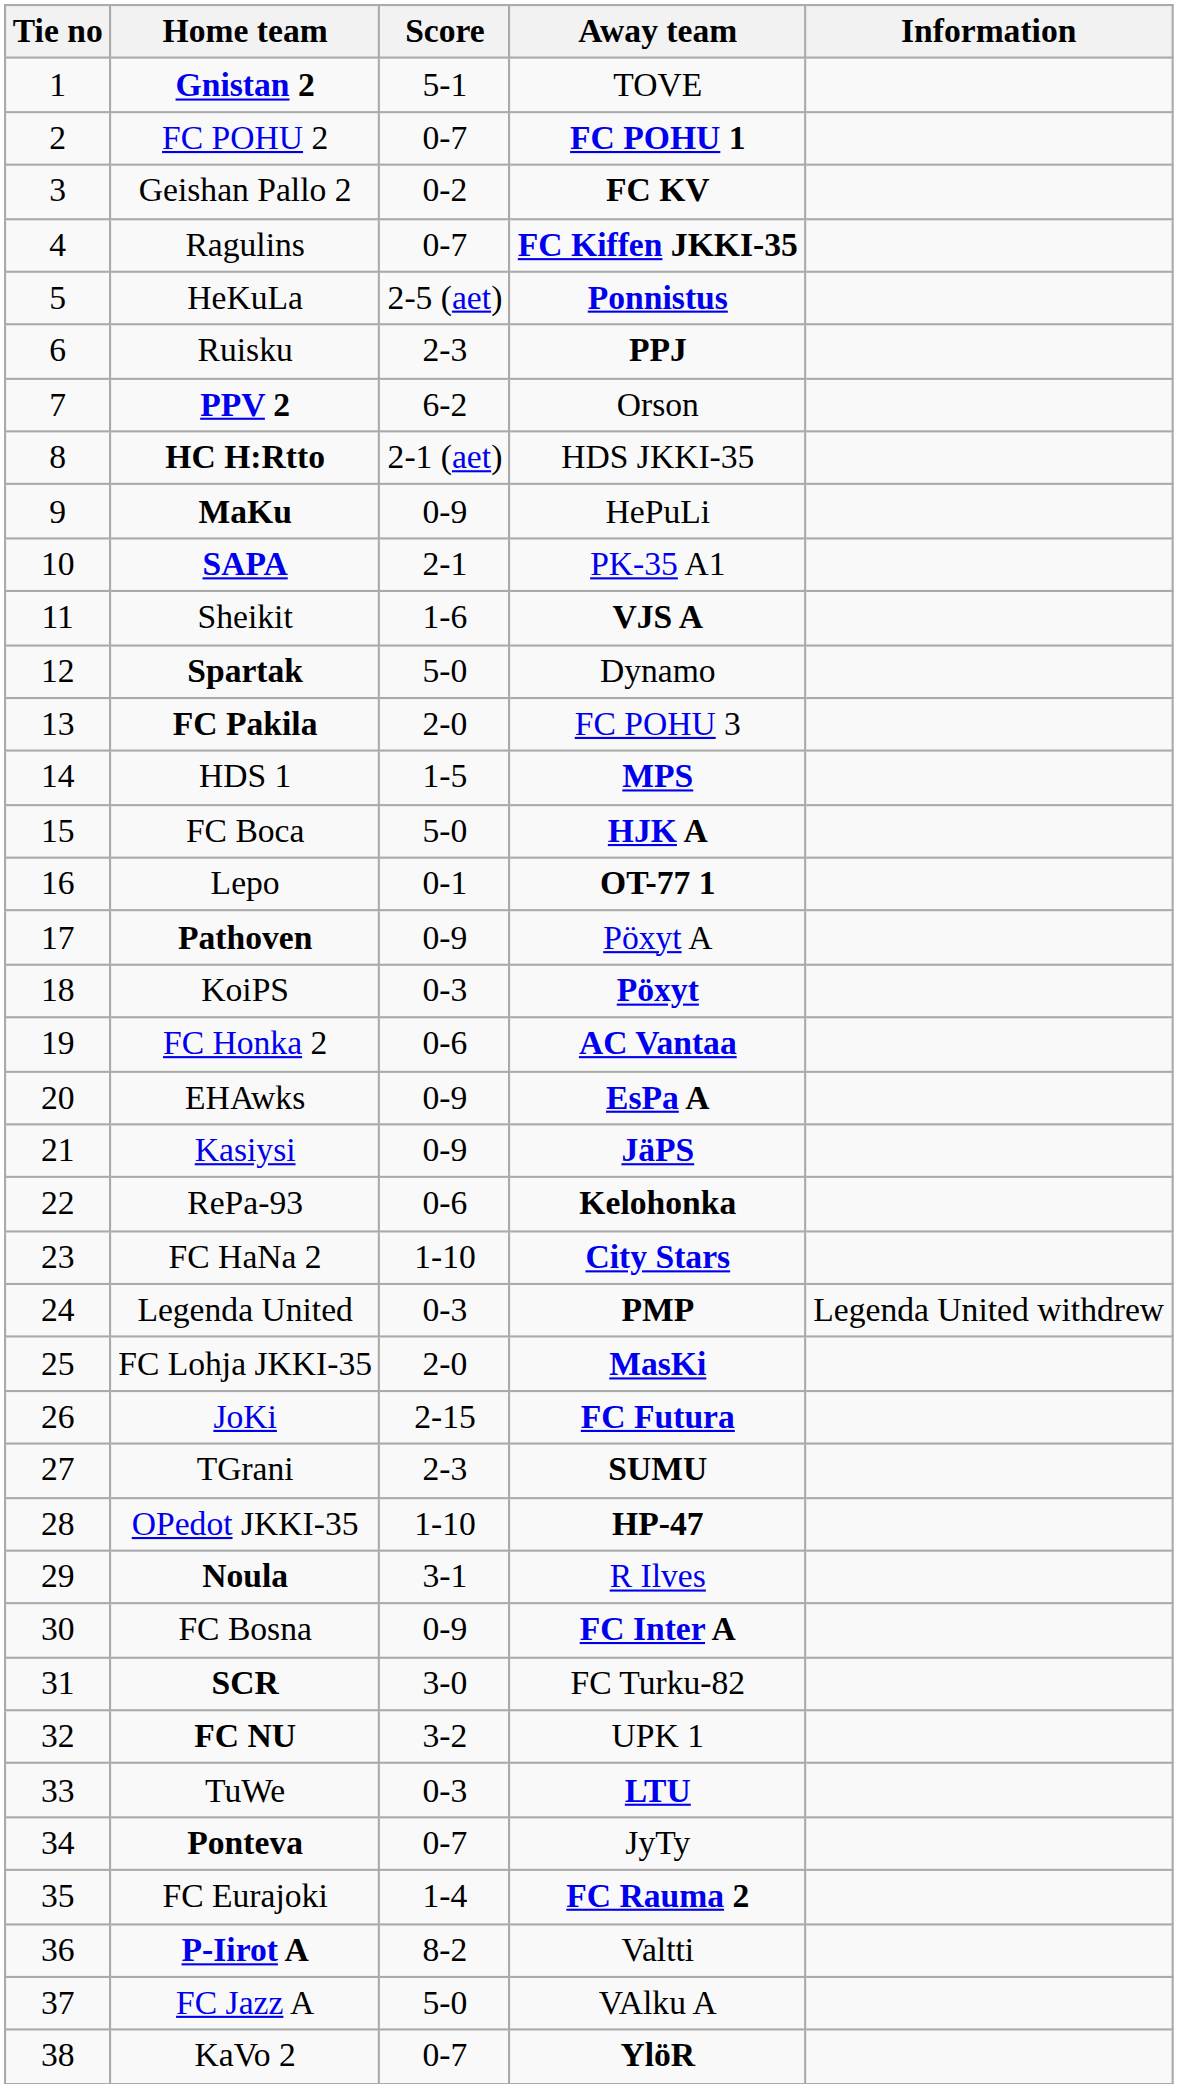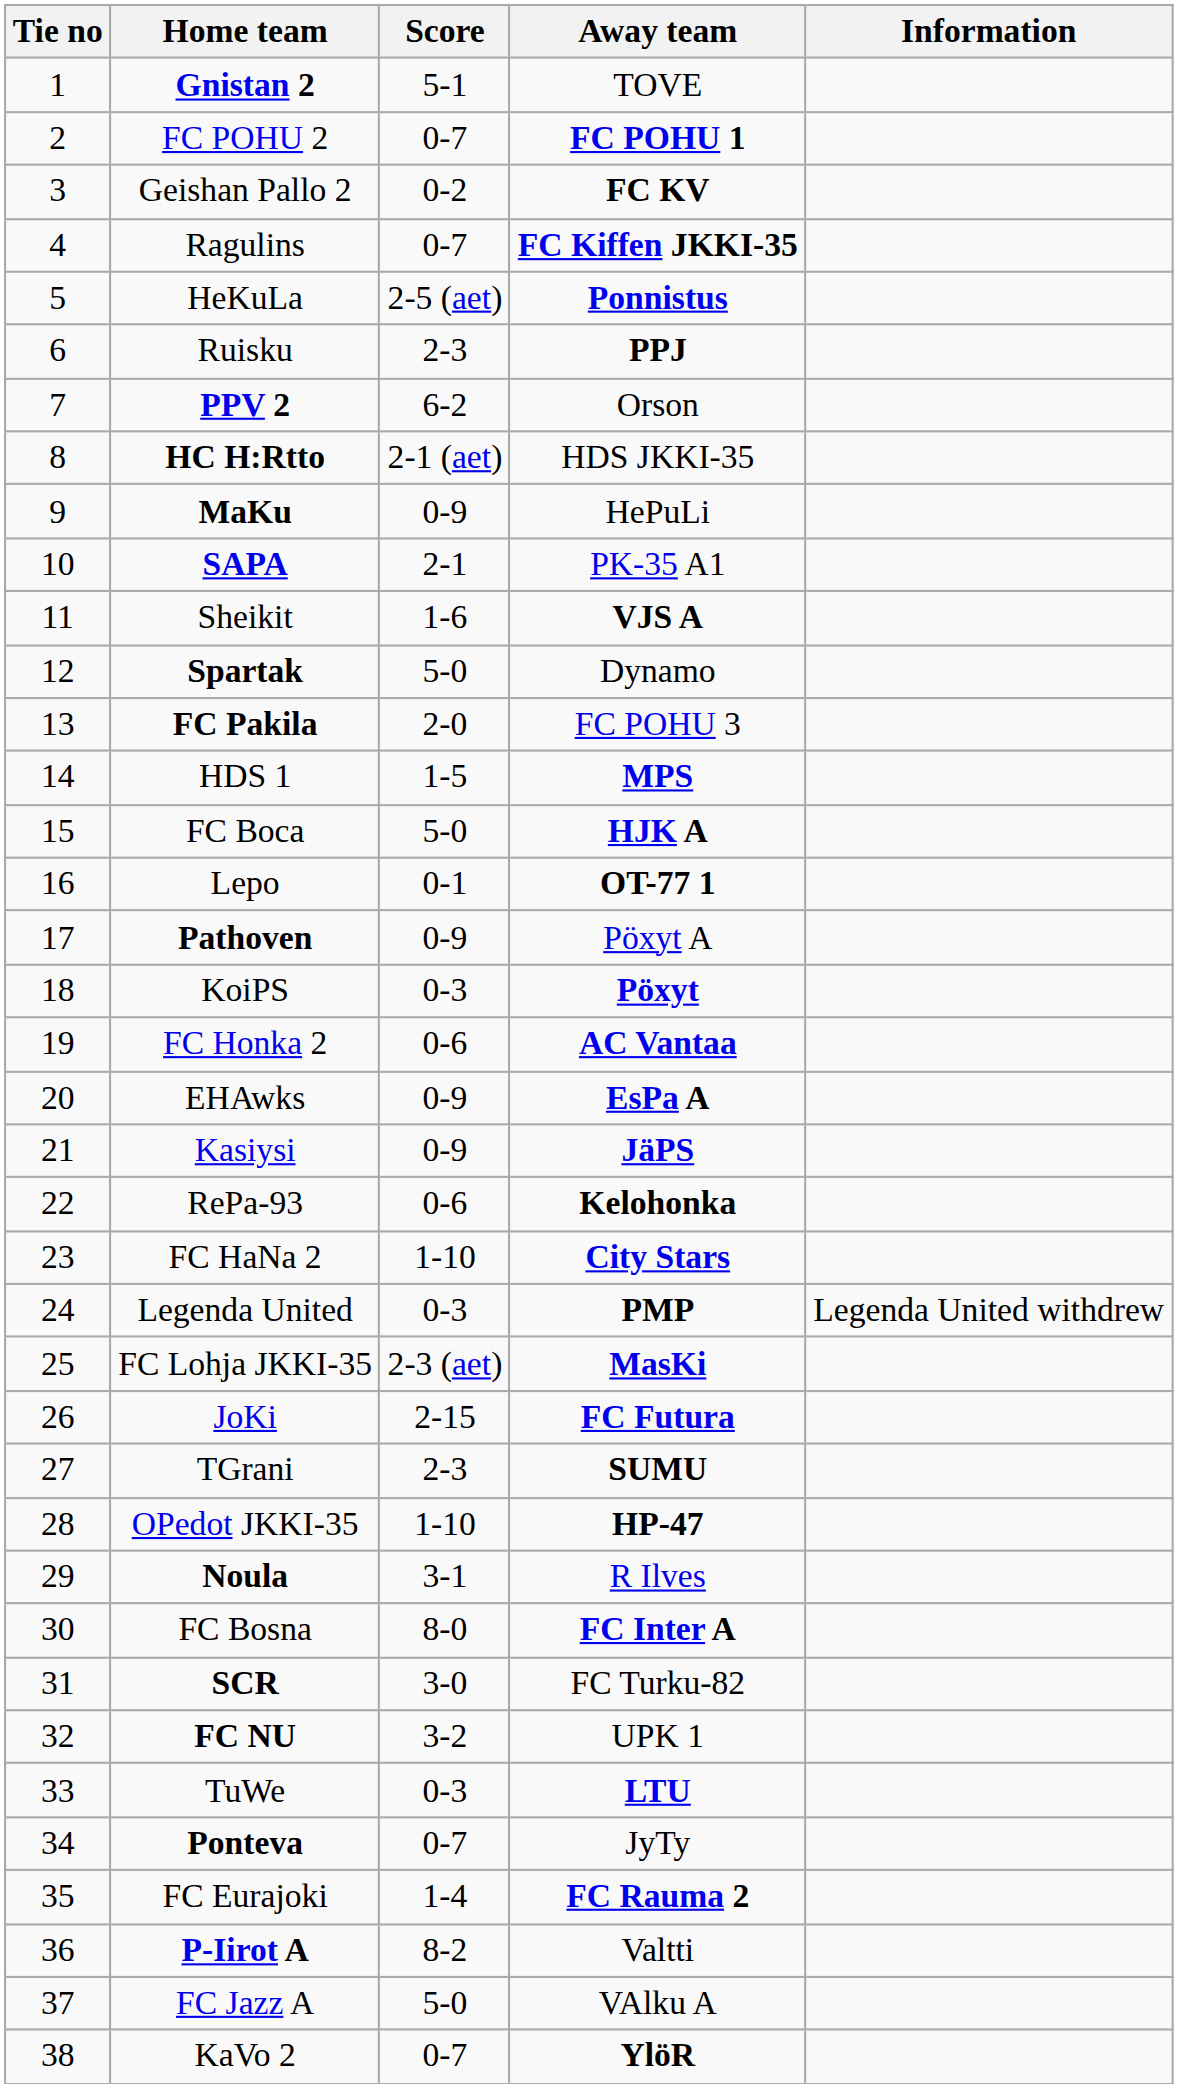 <table class="wikitable" style="text-align:center">
 <tr>
 <th style= width="40px">Tie no</th>
 <th style= width="150px">Home team</th>
 <th style= width="60px">Score</th>
 <th style= width="150px">Away team</th>
 <th style= width="30px">Information</th>
 </tr>
 <tr>
 <td>1</td>
 <td><strong><a href='#'>Gnistan</a> 2</strong></td>
 <td>5-1</td>
 <td>TOVE</td>
 <td></td>
 </tr>
 <tr>
 <td>2</td>
 <td><a href='#'>FC POHU</a> 2</td>
 <td>0-7</td>
 <td><strong><a href='#'>FC POHU</a> 1</strong></td>
 <td></td>
 </tr>
 <tr>
 <td>3</td>
 <td>Geishan Pallo 2</td>
 <td>0-2</td>
 <td><strong>FC KV</strong></td>
 <td></td>
 </tr>
 <tr>
 <td>4</td>
 <td>Ragulins</td>
 <td>0-7</td>
 <td><strong><a href='#'>FC Kiffen</a> JKKI-35</strong></td>
 <td></td>
 </tr>
 <tr>
 <td>5</td>
 <td>HeKuLa</td>
 <td>2-5 (<a href='#'>aet</a>)</td>
 <td><strong><a href='#'>Ponnistus</a></strong></td>
 <td></td>
 </tr>
 <tr>
 <td>6</td>
 <td>Ruisku</td>
 <td>2-3</td>
 <td><strong>PPJ</strong></td>
 <td></td>
 </tr>
 <tr>
 <td>7</td>
 <td><strong><a href='#'>PPV</a> 2</strong></td>
 <td>6-2</td>
 <td>Orson</td>
 <td></td>
 </tr>
 <tr>
 <td>8</td>
 <td><strong>HC H:Rtto</strong></td>
 <td>2-1 (<a href='#'>aet</a>)</td>
 <td>HDS JKKI-35</td>
 <td></td>
 </tr>
 <tr>
 <td>9</td>
 <td><strong>MaKu</strong></td>
 <td>0-9</td>
 <td>HePuLi</td>
 <td></td>
 </tr>
 <tr>
 <td>10</td>
 <td><strong><a href='#'>SAPA</a></strong></td>
 <td>2-1</td>
 <td><a href='#'>PK-35</a> A1</td>
 <td></td>
 </tr>
 <tr>
 <td>11</td>
 <td>Sheikit</td>
 <td>1-6</td>
 <td><strong>VJS A</strong></td>
 <td></td>
 </tr>
 <tr>
 <td>12</td>
 <td><strong>Spartak</strong></td>
 <td>5-0</td>
 <td>Dynamo</td>
 <td></td>
 </tr>
 <tr>
 <td>13</td>
 <td><strong>FC Pakila</strong></td>
 <td>2-0</td>
 <td><a href='#'>FC POHU</a> 3</td>
 <td></td>
 </tr>
 <tr>
 <td>14</td>
 <td>HDS 1</td>
 <td>1-5</td>
 <td><strong><a href='#'>MPS</a></strong></td>
 <td></td>
 </tr>
 <tr>
 <td>15</td>
 <td>FC Boca</td>
 <td>5-0</td>
 <td><strong><a href='#'>HJK</a> A</strong></td>
 <td></td>
 </tr>
 <tr>
 <td>16</td>
 <td>Lepo</td>
 <td>0-1</td>
 <td><strong>OT-77 1</strong></td>
 <td></td>
 </tr>
 <tr>
 <td>17</td>
 <td><strong>Pathoven</strong></td>
 <td>0-9</td>
 <td><a href='#'>Pöxyt</a> A</td>
 <td></td>
 </tr>
 <tr>
 <td>18</td>
 <td>KoiPS</td>
 <td>0-3</td>
 <td><strong><a href='#'>Pöxyt</a></strong></td>
 <td></td>
 </tr>
 <tr>
 <td>19</td>
 <td><a href='#'>FC Honka</a> 2</td>
 <td>0-6</td>
 <td><strong><a href='#'>AC Vantaa</a></strong></td>
 <td></td>
 </tr>
 <tr>
 <td>20</td>
 <td>EHAwks</td>
 <td>0-9</td>
 <td><strong><a href='#'>EsPa</a> A</strong></td>
 <td></td>
 </tr>
 <tr>
 <td>21</td>
 <td><a href='#'>Kasiysi</a></td>
 <td>0-9</td>
 <td><strong><a href='#'>JäPS</a></strong></td>
 <td></td>
 </tr>
 <tr>
 <td>22</td>
 <td>RePa-93</td>
 <td>0-6</td>
 <td><strong>Kelohonka</strong></td>
 <td></td>
 </tr>
 <tr>
 <td>23</td>
 <td>FC HaNa 2</td>
 <td>1-10</td>
 <td><strong><a href='#'>City Stars</a></strong></td>
 <td></td>
 </tr>
 <tr>
 <td>24</td>
 <td>Legenda United</td>
 <td>0-3</td>
 <td><strong>PMP</strong></td>
 <td>Legenda United withdrew</td>
 </tr>
 <tr>
 <td>25</td>
 <td>FC Lohja JKKI-35</td>
-<td>2-0</td>
+<td>2-3 (<a href='#'>aet</a>)</td>
 <td><strong><a href='#'>MasKi</a></strong></td>
 <td></td>
 </tr>
 <tr>
 <td>26</td>
 <td><a href='#'>JoKi</a></td>
 <td>2-15</td>
 <td><strong><a href='#'>FC Futura</a></strong></td>
 <td></td>
 </tr>
 <tr>
 <td>27</td>
 <td>TGrani</td>
 <td>2-3</td>
 <td><strong>SUMU</strong></td>
 <td></td>
 </tr>
 <tr>
 <td>28</td>
 <td><a href='#'>OPedot</a> JKKI-35</td>
 <td>1-10</td>
 <td><strong>HP-47</strong></td>
 <td></td>
 </tr>
 <tr>
 <td>29</td>
 <td><strong>Noula</strong></td>
 <td>3-1</td>
 <td><a href='#'>R Ilves</a></td>
 <td></td>
 </tr>
 <tr>
 <td>30</td>
 <td>FC Bosna</td>
-<td>0-9</td>
+<td>8-0</td>
 <td><strong><a href='#'>FC Inter</a> A</strong></td>
 <td></td>
 </tr>
 <tr>
 <td>31</td>
 <td><strong>SCR</strong></td>
 <td>3-0</td>
 <td>FC Turku-82</td>
 <td></td>
 </tr>
 <tr>
 <td>32</td>
 <td><strong>FC NU</strong></td>
 <td>3-2</td>
 <td>UPK 1</td>
 <td></td>
 </tr>
 <tr>
 <td>33</td>
 <td>TuWe</td>
 <td>0-3</td>
 <td><strong><a href='#'>LTU</a></strong></td>
 <td></td>
 </tr>
 <tr>
 <td>34</td>
 <td><strong>Ponteva</strong></td>
 <td>0-7</td>
 <td>JyTy</td>
 <td></td>
 </tr>
 <tr>
 <td>35</td>
 <td>FC Eurajoki</td>
 <td>1-4</td>
 <td><strong><a href='#'>FC Rauma</a> 2</strong></td>
 <td></td>
 </tr>
 <tr>
 <td>36</td>
 <td><strong><a href='#'>P-Iirot</a> A</strong></td>
 <td>8-2</td>
 <td>Valtti</td>
 <td></td>
 </tr>
 <tr>
 <td>37</td>
 <td><a href='#'>FC Jazz</a> A</td>
 <td>5-0</td>
 <td>VAlku A</td>
 <td></td>
 </tr>
 <tr>
 <td>38</td>
 <td>KaVo 2</td>
 <td>0-7</td>
 <td><strong>YlöR</strong></td>
 <td></td>
 </tr>
 <tr>
 </tr>
 </table>
